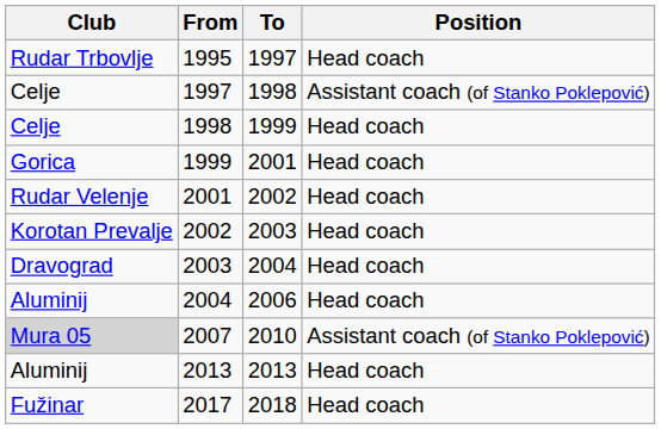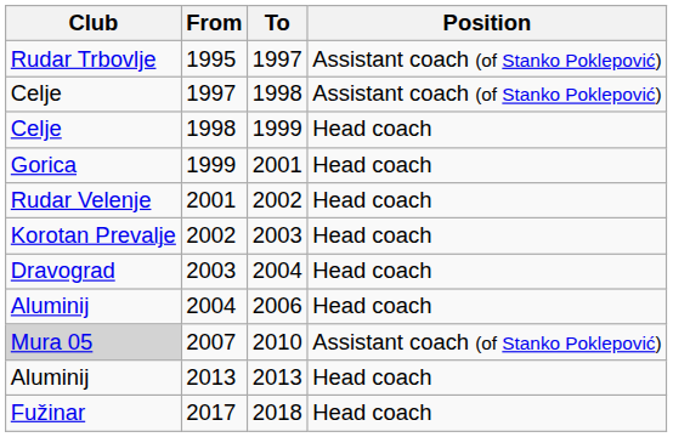 <table class="wikitable">
 <tr>
 <th>Club</th>
 <th>From</th>
 <th>To</th>
 <th>Position</th>
 </tr>
 <tr>
 <td><a href='#'>Rudar Trbovlje</a></td>
 <td>1995</td>
 <td>1997</td>
-<td>Head coach</td>
+<td>Assistant coach <small>(of <a href='#'>Stanko Poklepović</a>)</small></td>
 </tr>
 <tr>
 <td>Celje</td>
 <td>1997</td>
 <td>1998</td>
 <td>Assistant coach <small>(of <a href='#'>Stanko Poklepović</a>)</small></td>
 </tr>
 <tr>
 <td><a href='#'>Celje</a></td>
 <td>1998</td>
 <td>1999</td>
 <td>Head coach</td>
 </tr>
 <tr>
 <td><a href='#'>Gorica</a></td>
 <td>1999</td>
 <td>2001</td>
 <td>Head coach</td>
 </tr>
 <tr>
 <td><a href='#'>Rudar Velenje</a></td>
 <td>2001</td>
 <td>2002</td>
 <td>Head coach</td>
 </tr>
 <tr>
 <td><a href='#'>Korotan Prevalje</a></td>
 <td>2002</td>
 <td>2003</td>
 <td>Head coach</td>
 </tr>
 <tr>
 <td><a href='#'>Dravograd</a></td>
 <td>2003</td>
 <td>2004</td>
 <td>Head coach</td>
 </tr>
 <tr>
 <td><a href='#'>Aluminij</a></td>
 <td>2004</td>
 <td>2006</td>
 <td>Head coach</td>
 </tr>
 <tr>
 <td style="background: lightgrey;"><a href='#'>Mura 05</a></td>
 <td>2007</td>
 <td>2010</td>
 <td>Assistant coach <small>(of <a href='#'>Stanko Poklepović</a>)</small></td>
 </tr>
 <tr>
 <td>Aluminij</td>
 <td>2013</td>
 <td>2013</td>
 <td>Head coach</td>
 </tr>
 <tr>
 <td><a href='#'>Fužinar</a></td>
 <td>2017</td>
 <td>2018</td>
 <td>Head coach</td>
 </tr>
 </table>
